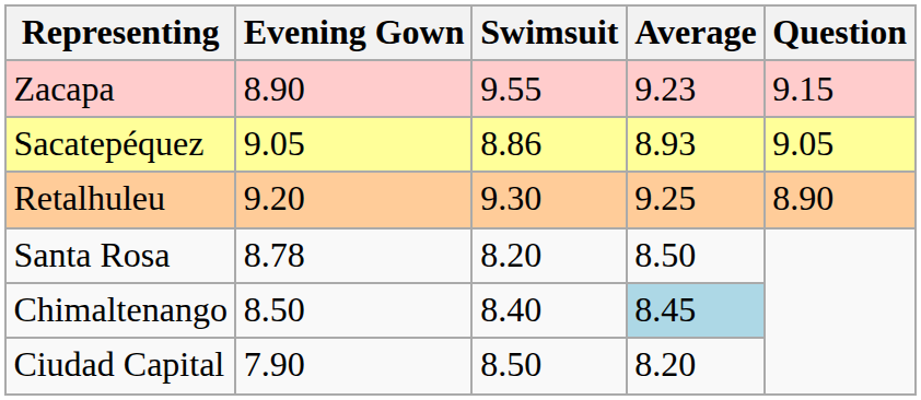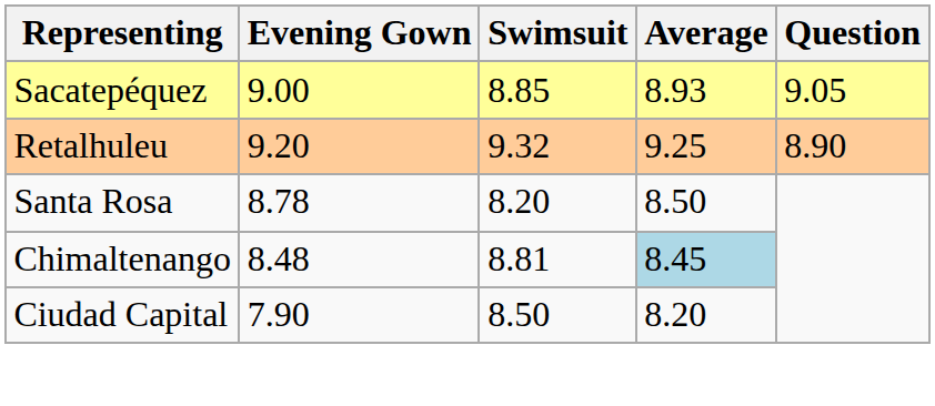 <table class="wikitable sortable collapsible">
 <tr>
 <th>Representing</th>
 <th>Evening Gown</th>
 <th>Swimsuit</th>
 <th>Average</th>
 <th>Question</th>
 </tr>
 <tr>
-<td style="background-color:#FFCCCC;">Zacapa</td>
-<td style="background-color:#FFCCCC;">8.90</td>
-<td style="background-color:#FFCCCC;">9.55</td>
-<td style="background-color:#FFCCCC;">9.23</td>
-<td style="background-color:#FFCCCC;">9.15</td>
-</tr>
-<tr>
 <td style="background-color:#FFFF99;">Sacatepéquez</td>
-<td style="background-color:#FFFF99;">9.05</td>
-<td style="background-color:#FFFF99;">8.86</td>
+<td style="background-color:#FFFF99;">9.00</td>
+<td style="background-color:#FFFF99;">8.85</td>
 <td style="background-color:#FFFF99;">8.93</td>
 <td style="background-color:#FFFF99;">9.05</td>
 </tr>
 <tr>
 <td style="background-color:#FFCC99;">Retalhuleu</td>
 <td style="background-color:#FFCC99;">9.20</td>
-<td style="background-color:#FFCC99;">9.30</td>
+<td style="background-color:#FFCC99;">9.32</td>
 <td style="background-color:#FFCC99;">9.25</td>
 <td style="background-color:#FFCC99;">8.90</td>
 </tr>
 <tr>
 <td>Santa Rosa</td>
 <td>8.78</td>
 <td>8.20</td>
 <td>8.50</td>
 </tr>
 <tr>
 <td>Chimaltenango</td>
-<td>8.50</td>
-<td>8.40</td>
+<td>8.48</td>
+<td>8.81</td>
 <td style="background: lightblue;">8.45</td>
 </tr>
 <tr>
 <td>Ciudad Capital</td>
 <td>7.90</td>
 <td>8.50</td>
 <td>8.20</td>
 </tr>
 </table>
